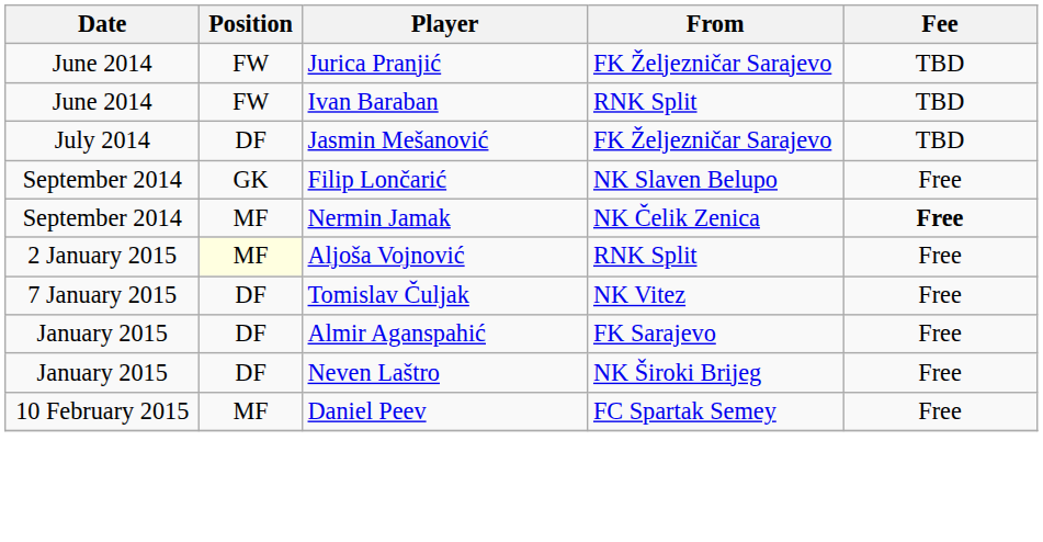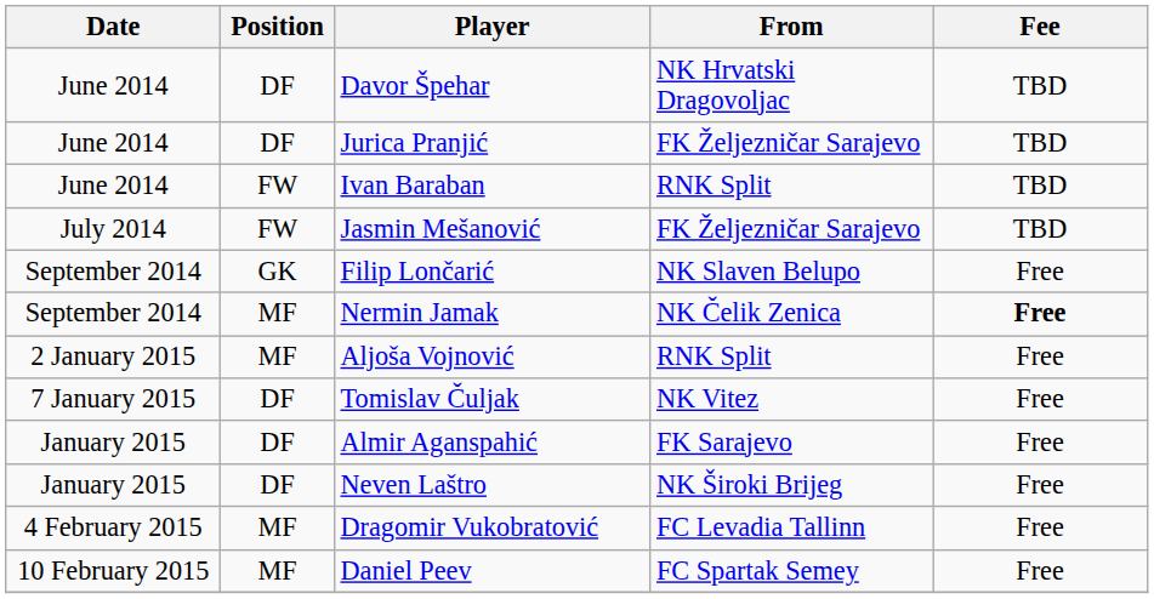 <table class="wikitable" style="text-align: center;">
 <tr>
 <th width=120>Date</th>
 <th width=60>Position</th>
 <th width=180>Player</th>
 <th width=160>From</th>
 <th width=120>Fee</th>
 </tr>
 <tr>
 <td>June 2014</td>
-<td>FW</td>
+<td>DF</td>
+<td style="text-align:left;"> <a href='#'>Davor Špehar</a></td>
+<td style="text-align:left;"><a href='#'>NK Hrvatski Dragovoljac</a></td>
+<td>TBD</td>
+</tr>
+<tr>
+<td>June 2014</td>
+<td>DF</td>
 <td style="text-align:left;"> <a href='#'>Jurica Pranjić</a></td>
 <td style="text-align:left;"><a href='#'>FK Željezničar Sarajevo</a></td>
 <td>TBD</td>
 </tr>
 <tr>
 <td>June 2014</td>
 <td>FW</td>
 <td style="text-align:left;"> <a href='#'>Ivan Baraban</a></td>
 <td style="text-align:left;"><a href='#'>RNK Split</a></td>
 <td>TBD</td>
 </tr>
 <tr>
 <td>July 2014</td>
-<td>DF</td>
+<td>FW</td>
 <td style="text-align:left;"> <a href='#'>Jasmin Mešanović</a></td>
 <td style="text-align:left;"><a href='#'>FK Željezničar Sarajevo</a></td>
 <td>TBD</td>
 </tr>
 <tr>
 <td>September 2014</td>
 <td>GK</td>
 <td style="text-align:left;"> <a href='#'>Filip Lončarić</a></td>
 <td style="text-align:left;"><a href='#'>NK Slaven Belupo</a></td>
 <td>Free</td>
 </tr>
 <tr>
 <td>September 2014</td>
 <td>MF</td>
 <td style="text-align:left;"> <a href='#'>Nermin Jamak</a></td>
 <td style="text-align:left;"><a href='#'>NK Čelik Zenica</a></td>
 <td><strong>Free</strong></td>
 </tr>
 <tr>
 <td>2 January 2015</td>
-<td style="background: lightyellow;">MF</td>
+<td>MF</td>
 <td style="text-align:left;"> <a href='#'>Aljoša Vojnović</a></td>
 <td style="text-align:left;"><a href='#'>RNK Split</a></td>
 <td>Free</td>
 </tr>
 <tr>
 <td>7 January 2015</td>
 <td>DF</td>
 <td style="text-align:left;"> <a href='#'>Tomislav Čuljak</a></td>
 <td style="text-align:left;"><a href='#'>NK Vitez</a></td>
 <td>Free</td>
 </tr>
 <tr>
 <td>January 2015</td>
 <td>DF</td>
 <td style="text-align:left;"> <a href='#'>Almir Aganspahić</a></td>
 <td style="text-align:left;"><a href='#'>FK Sarajevo</a></td>
 <td>Free</td>
 </tr>
 <tr>
 <td>January 2015</td>
 <td>DF</td>
 <td style="text-align:left;"> <a href='#'>Neven Laštro</a></td>
 <td style="text-align:left;"><a href='#'>NK Široki Brijeg</a></td>
 <td>Free</td>
 </tr>
 <tr>
+<td>4 February 2015</td>
+<td>MF</td>
+<td style="text-align:left;"> <a href='#'>Dragomir Vukobratović</a></td>
+<td style="text-align:left;"><a href='#'>FC Levadia Tallinn</a></td>
+<td>Free</td>
+</tr>
+<tr>
 <td>10 February 2015</td>
 <td>MF</td>
 <td style="text-align:left;"> <a href='#'>Daniel Peev</a></td>
 <td style="text-align:left;"><a href='#'>FC Spartak Semey</a></td>
 <td>Free</td>
 </tr>
 <tr>
 </tr>
 </table>
